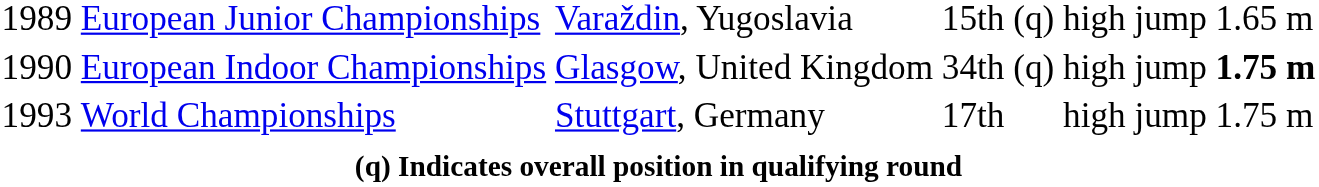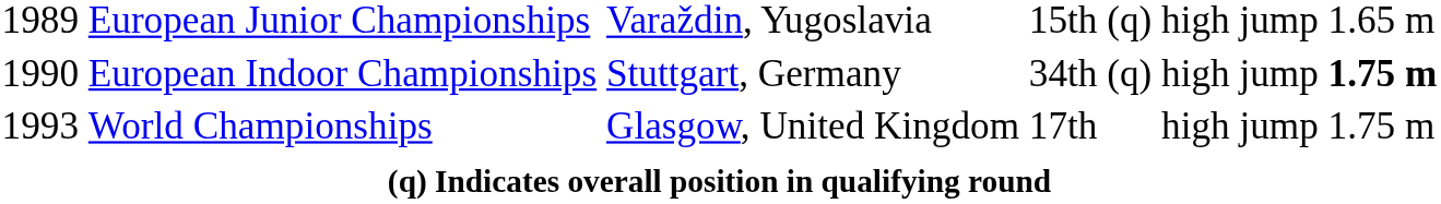 <table>
 <tr>
 <td>1989</td>
 <td><a href='#'>European Junior Championships</a></td>
 <td><a href='#'>Varaždin</a>, Yugoslavia</td>
 <td>15th (q)</td>
 <td>high jump</td>
 <td>1.65 m</td>
 </tr>
 <tr>
 <td>1990</td>
 <td><a href='#'>European Indoor Championships</a></td>
-<td><a href='#'>Glasgow</a>, United Kingdom</td>
+<td><a href='#'>Stuttgart</a>, Germany</td>
 <td>34th (q)</td>
 <td>high jump</td>
 <td><strong>1.75 m</strong></td>
 </tr>
 <tr>
 <td>1993</td>
 <td><a href='#'>World Championships</a></td>
-<td><a href='#'>Stuttgart</a>, Germany</td>
+<td><a href='#'>Glasgow</a>, United Kingdom</td>
 <td>17th</td>
 <td>high jump</td>
 <td>1.75 m</td>
 </tr>
 <tr>
 <th colspan=6><small><strong> (q) Indicates overall position in qualifying round</strong></small></th>
 </tr>
 </table>
